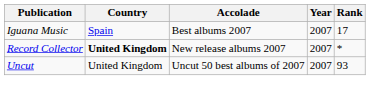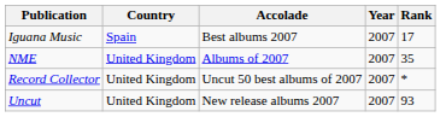 <table class="wikitable" border="1">
 <tr>
 <th>Publication</th>
 <th>Country</th>
 <th>Accolade</th>
 <th>Year</th>
 <th>Rank</th>
 </tr>
 <tr>
 <td><em>Iguana Music</em></td>
 <td><a href='#'>Spain</a></td>
 <td>Best albums 2007</td>
 <td>2007</td>
 <td>17</td>
 </tr>
 <tr>
+<td><em><a href='#'>NME</a></em></td>
+<td><a href='#'>United Kingdom</a></td>
+<td><a href='#'>Albums of 2007</a></td>
+<td>2007</td>
+<td>35</td>
+</tr>
+<tr>
 <td><em><a href='#'>Record Collector</a></em></td>
-<td><strong>United Kingdom</strong></td>
-<td>New release albums 2007</td>
+<td>United Kingdom</td>
+<td>Uncut 50 best albums of 2007</td>
 <td>2007</td>
 <td>*</td>
 </tr>
 <tr>
 <td><em><a href='#'>Uncut</a></em></td>
 <td>United Kingdom</td>
-<td>Uncut 50 best albums of 2007</td>
+<td>New release albums 2007</td>
 <td>2007</td>
 <td>93</td>
 </tr>
 </table>
